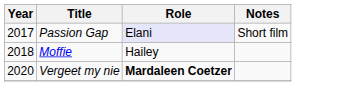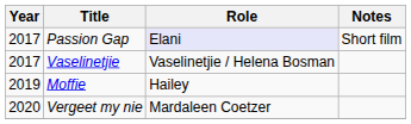 <table class="wikitable sortable">
 <tr>
 <th>Year</th>
 <th>Title</th>
 <th>Role</th>
 <th class="unsortable">Notes</th>
 </tr>
 <tr>
 <td>2017</td>
 <td><em>Passion Gap</em></td>
 <td style="background: lavender;">Elani</td>
 <td>Short film</td>
 </tr>
 <tr>
-<td>2018</td>
+<td>2017</td>
+<td><em><a href='#'>Vaselinetjie</a></em></td>
+<td>Vaselinetjie / Helena Bosman</td>
+<td></td>
+</tr>
+<tr>
+<td>2019</td>
 <td><em><a href='#'>Moffie</a></em></td>
 <td>Hailey</td>
 <td></td>
 </tr>
 <tr>
 <td>2020</td>
 <td><em>Vergeet my nie</em></td>
-<td><strong>Mardaleen Coetzer</strong></td>
+<td>Mardaleen Coetzer</td>
 <td></td>
 </tr>
 <tr>
 </tr>
 </table>
